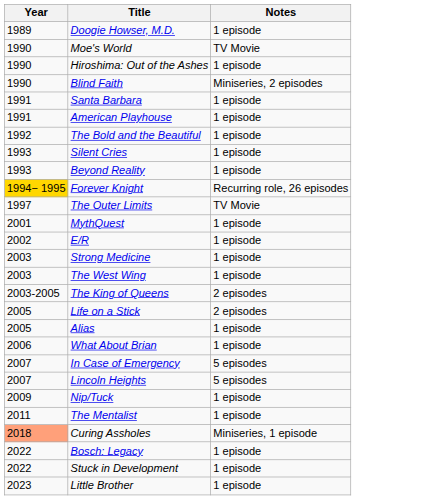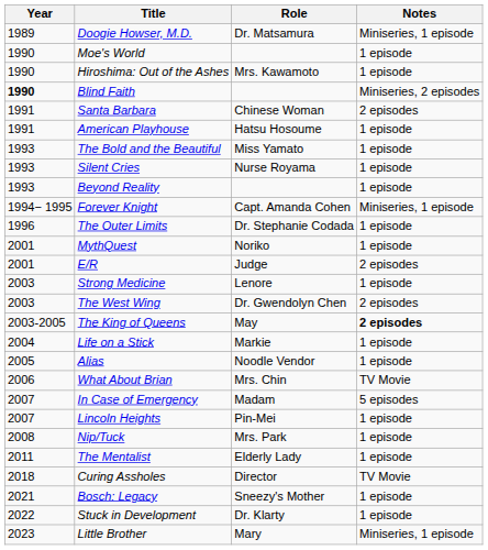 <table class="wikitable">
 <tr>
 <th>Year</th>
 <th>Title</th>
+<th>Role</th>
 <th>Notes</th>
 </tr>
 <tr>
 <td>1989</td>
 <td><em><a href='#'>Doogie Howser, M.D.</a></em></td>
+<td>Dr. Matsamura</td>
+<td>Miniseries, 1 episode</td>
+</tr>
+<tr>
+<td>1990</td>
+<td><em>Moe's World</em></td>
+<td></td>
 <td>1 episode</td>
 </tr>
 <tr>
 <td>1990</td>
-<td><em>Moe's World</em></td>
-<td>TV Movie</td>
-</tr>
-<tr>
-<td>1990</td>
 <td><em>Hiroshima: Out of the Ashes</em></td>
+<td>Mrs. Kawamoto</td>
 <td>1 episode</td>
 </tr>
 <tr>
-<td>1990</td>
+<td><strong>1990</strong></td>
 <td><em><a href='#'>Blind Faith</a></em></td>
+<td></td>
 <td>Miniseries, 2 episodes</td>
 </tr>
 <tr>
 <td>1991</td>
 <td><em><a href='#'>Santa Barbara</a></em></td>
-<td>1 episode</td>
+<td>Chinese Woman</td>
+<td>2 episodes</td>
 </tr>
 <tr>
 <td>1991</td>
 <td><em><a href='#'>American Playhouse</a></em></td>
+<td>Hatsu Hosoume</td>
 <td>1 episode</td>
 </tr>
 <tr>
-<td>1992</td>
+<td>1993</td>
 <td><em><a href='#'>The Bold and the Beautiful</a></em></td>
+<td>Miss Yamato</td>
 <td>1 episode</td>
 </tr>
 <tr>
 <td>1993</td>
 <td><em><a href='#'>Silent Cries</a></em></td>
+<td>Nurse Royama</td>
 <td>1 episode</td>
 </tr>
 <tr>
 <td>1993</td>
 <td><em><a href='#'>Beyond Reality</a></em></td>
+<td></td>
 <td>1 episode</td>
 </tr>
 <tr>
-<td style="background: gold;">1994− 1995</td>
+<td>1994− 1995</td>
 <td><em><a href='#'>Forever Knight</a></em></td>
-<td>Recurring role, 26 episodes</td>
+<td>Capt. Amanda Cohen</td>
+<td>Miniseries, 1 episode</td>
 </tr>
 <tr>
-<td>1997</td>
+<td>1996</td>
 <td><em><a href='#'>The Outer Limits</a></em></td>
-<td>TV Movie</td>
+<td>Dr. Stephanie Codada</td>
+<td>1 episode</td>
 </tr>
 <tr>
 <td>2001</td>
 <td><em><a href='#'>MythQuest</a></em></td>
+<td>Noriko</td>
 <td>1 episode</td>
 </tr>
 <tr>
-<td>2002</td>
+<td>2001</td>
 <td><em><a href='#'>E/R</a></em></td>
-<td>1 episode</td>
+<td>Judge</td>
+<td>2 episodes</td>
 </tr>
 <tr>
 <td>2003</td>
 <td><em><a href='#'>Strong Medicine</a></em></td>
+<td>Lenore</td>
 <td>1 episode</td>
 </tr>
 <tr>
 <td>2003</td>
 <td><em><a href='#'>The West Wing</a></em></td>
-<td>1 episode</td>
+<td>Dr. Gwendolyn Chen</td>
+<td>2 episodes</td>
 </tr>
 <tr>
 <td>2003-2005</td>
 <td><em><a href='#'>The King of Queens</a></em></td>
-<td>2 episodes</td>
+<td>May</td>
+<td><strong>2 episodes</strong></td>
 </tr>
 <tr>
-<td>2005</td>
+<td>2004</td>
 <td><em><a href='#'>Life on a Stick</a></em></td>
-<td>2 episodes</td>
+<td>Markie</td>
+<td>1 episode</td>
 </tr>
 <tr>
 <td>2005</td>
 <td><em><a href='#'>Alias</a></em></td>
+<td>Noodle Vendor</td>
 <td>1 episode</td>
 </tr>
 <tr>
 <td>2006</td>
 <td><em><a href='#'>What About Brian</a></em></td>
-<td>1 episode</td>
+<td>Mrs. Chin</td>
+<td>TV Movie</td>
 </tr>
 <tr>
 <td>2007</td>
 <td><em><a href='#'>In Case of Emergency</a></em></td>
+<td>Madam</td>
 <td>5 episodes</td>
 </tr>
 <tr>
 <td>2007</td>
 <td><em><a href='#'>Lincoln Heights</a></em></td>
-<td>5 episodes</td>
+<td>Pin-Mei</td>
+<td>1 episode</td>
 </tr>
 <tr>
-<td>2009</td>
+<td>2008</td>
 <td><em><a href='#'>Nip/Tuck</a></em></td>
+<td>Mrs. Park</td>
 <td>1 episode</td>
 </tr>
 <tr>
 <td>2011</td>
 <td><em><a href='#'>The Mentalist</a></em></td>
+<td>Elderly Lady</td>
 <td>1 episode</td>
 </tr>
 <tr>
-<td style="background: lightsalmon;">2018</td>
+<td>2018</td>
 <td><em>Curing Assholes</em></td>
-<td>Miniseries, 1 episode</td>
+<td>Director</td>
+<td>TV Movie</td>
 </tr>
 <tr>
-<td>2022</td>
+<td>2021</td>
 <td><em><a href='#'>Bosch: Legacy</a></em></td>
+<td>Sneezy's Mother</td>
 <td>1 episode</td>
 </tr>
 <tr>
 <td>2022</td>
 <td><em>Stuck in Development</em></td>
+<td>Dr. Klarty</td>
 <td>1 episode</td>
 </tr>
 <tr>
 <td>2023</td>
 <td><em>Little Brother</em></td>
-<td>1 episode</td>
+<td>Mary</td>
+<td>Miniseries, 1 episode</td>
 </tr>
 </table>
